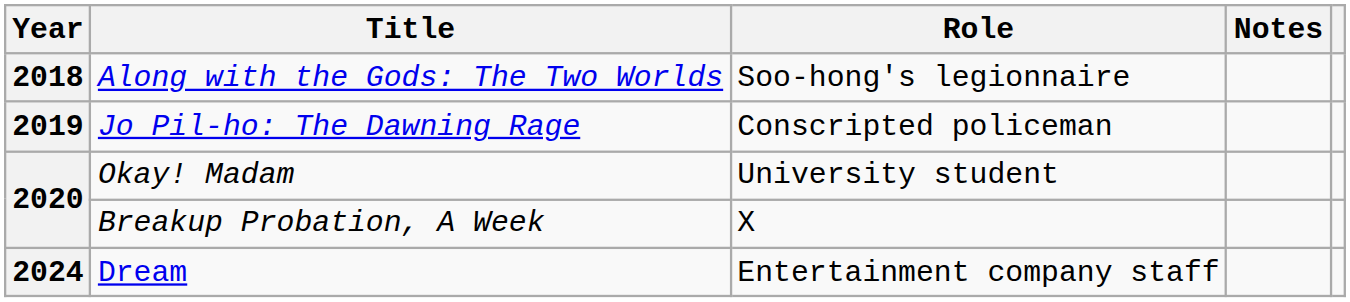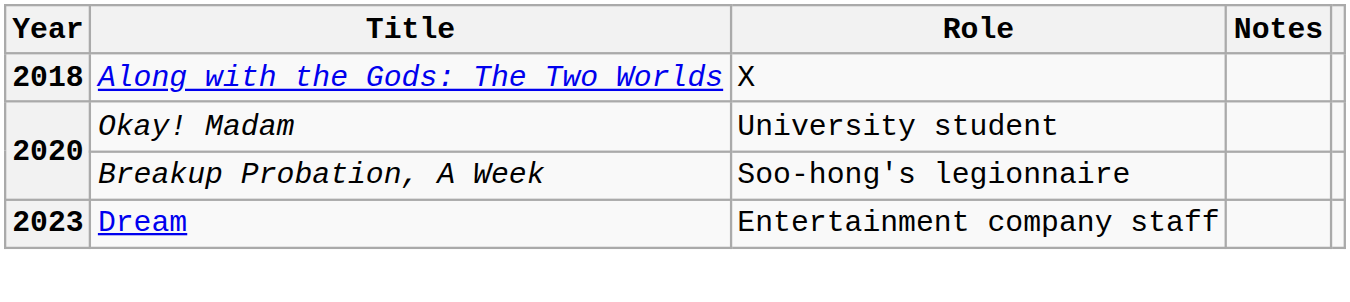 <table class="wikitable sortable plainrowheaders">
 <tr>
 <th scope="col">Year</th>
 <th scope="col">Title</th>
 <th scope="col">Role</th>
 <th scope="col">Notes</th>
 <th scope="col" class="unsortable"></th>
 </tr>
 <tr>
 <th scope="row">2018</th>
 <td><em><a href='#'>Along with the Gods: The Two Worlds</a></em></td>
-<td>Soo-hong's legionnaire</td>
-<td></td>
-<td></td>
-</tr>
-<tr>
-<th scope="row">2019</th>
-<td><em><a href='#'>Jo Pil-ho: The Dawning Rage</a></em></td>
-<td>Conscripted policeman</td>
+<td>X</td>
 <td></td>
 <td></td>
 </tr>
 <tr>
 <th scope="row" rowspan=2>2020</th>
 <td><em>Okay! Madam</em></td>
 <td>University student</td>
 <td></td>
 <td></td>
 </tr>
 <tr>
 <td><em>Breakup Probation, A Week</td>
-<td>X</td>
+<td>Soo-hong's legionnaire</td>
 <td></td>
 <td></td>
 </tr>
 <tr>
-<th scope="row">2024</th>
+<th scope="row">2023</th>
 <td></em><a href='#'>Dream</a><em></td>
 <td>Entertainment company staff</td>
 <td></td>
 <td></td>
 </tr>
 </table>
